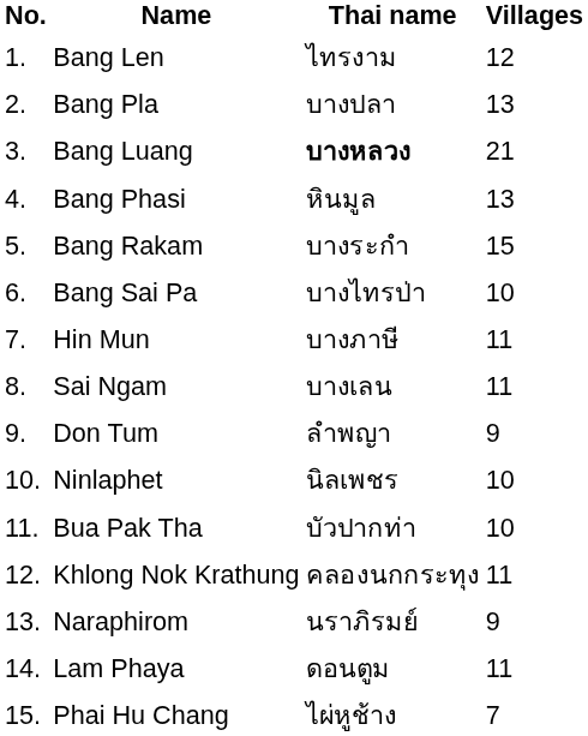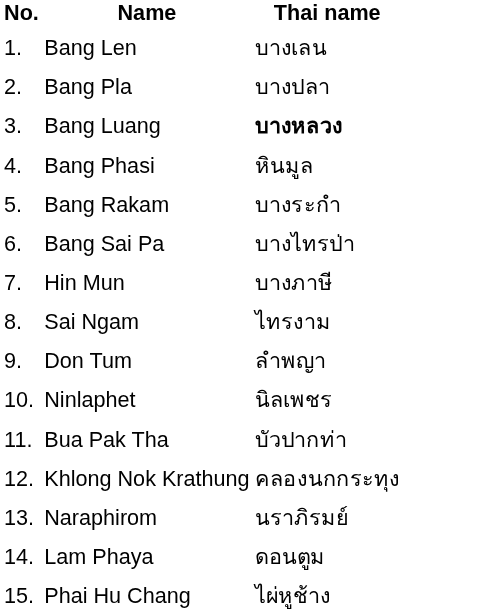 <table>
 <tr>
 <th>No.</th>
 <th>Name</th>
 <th>Thai name</th>
-<th>Villages</th>
 <th></th>
 </tr>
 <tr>
 <td>1.</td>
 <td>Bang Len</td>
-<td>ไทรงาม</td>
-<td>12</td>
+<td>บางเลน</td>
 <td></td>
 </tr>
 <tr>
 <td>2.</td>
 <td>Bang Pla</td>
 <td>บางปลา</td>
-<td>13</td>
 <td></td>
 </tr>
 <tr>
 <td>3.</td>
 <td>Bang Luang</td>
 <td><strong>บางหลวง</strong></td>
-<td>21</td>
 <td></td>
 </tr>
 <tr>
 <td>4.</td>
 <td>Bang Phasi</td>
 <td>หินมูล</td>
-<td>13</td>
 <td></td>
 </tr>
 <tr>
 <td>5.</td>
 <td>Bang Rakam</td>
 <td>บางระกำ</td>
-<td>15</td>
 <td></td>
 </tr>
 <tr>
 <td>6.</td>
 <td>Bang Sai Pa</td>
 <td>บางไทรป่า</td>
-<td>10</td>
 <td></td>
 </tr>
 <tr>
 <td>7.</td>
 <td>Hin Mun</td>
 <td>บางภาษี</td>
-<td>11</td>
 <td></td>
 </tr>
 <tr>
 <td>8.</td>
 <td>Sai Ngam</td>
-<td>บางเลน</td>
-<td>11</td>
+<td>ไทรงาม</td>
 <td></td>
 </tr>
 <tr>
 <td>9.</td>
 <td>Don Tum</td>
 <td>ลำพญา</td>
-<td>9</td>
 <td></td>
 </tr>
 <tr>
 <td>10.</td>
 <td>Ninlaphet</td>
 <td>นิลเพชร</td>
-<td>10</td>
 <td></td>
 </tr>
 <tr>
 <td>11.</td>
 <td>Bua Pak Tha</td>
 <td>บัวปากท่า</td>
-<td>10</td>
 <td></td>
 </tr>
 <tr>
 <td>12.</td>
 <td>Khlong Nok Krathung</td>
 <td>คลองนกกระทุง</td>
-<td>11</td>
 <td></td>
 </tr>
 <tr>
 <td>13.</td>
 <td>Naraphirom</td>
 <td>นราภิรมย์</td>
-<td>9</td>
 <td></td>
 </tr>
 <tr>
 <td>14.</td>
 <td>Lam Phaya</td>
 <td>ดอนตูม</td>
-<td>11</td>
 <td></td>
 </tr>
 <tr>
 <td>15.</td>
 <td>Phai Hu Chang</td>
 <td>ไผ่หูช้าง</td>
-<td>7</td>
 <td></td>
 </tr>
 </table>
